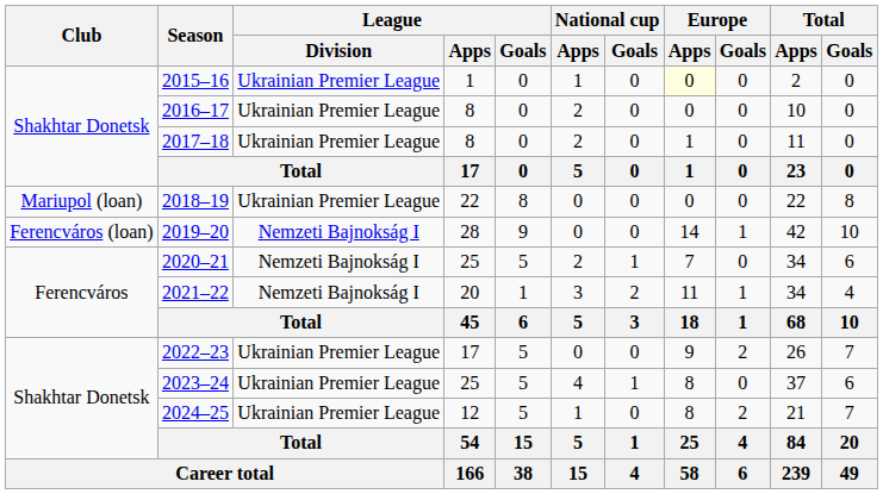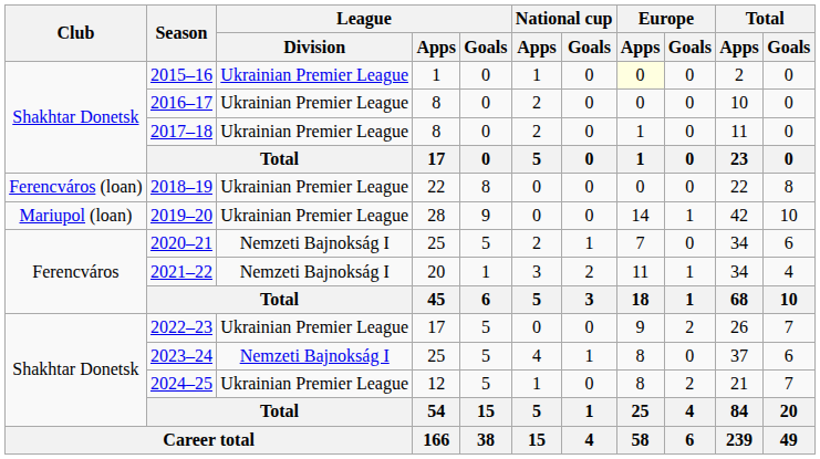 <table class="wikitable" style="text-align:center">
 <tr>
 <th rowspan="2">Club</th>
 <th rowspan="2">Season</th>
 <th colspan="3">League</th>
 <th colspan="2">National cup</th>
 <th colspan="2">Europe</th>
 <th colspan="2">Total</th>
 </tr>
 <tr>
 <th>Division</th>
 <th>Apps</th>
 <th>Goals</th>
 <th>Apps</th>
 <th>Goals</th>
 <th>Apps</th>
 <th>Goals</th>
 <th>Apps</th>
 <th>Goals</th>
 </tr>
 <tr>
 <td rowspan="4"><a href='#'>Shakhtar Donetsk</a></td>
 <td><a href='#'>2015–16</a></td>
 <td><a href='#'>Ukrainian Premier League</a></td>
 <td>1</td>
 <td>0</td>
 <td>1</td>
 <td>0</td>
 <td style="background: lightyellow;">0</td>
 <td>0</td>
 <td>2</td>
 <td>0</td>
 </tr>
 <tr>
 <td><a href='#'>2016–17</a></td>
 <td>Ukrainian Premier League</td>
 <td>8</td>
 <td>0</td>
 <td>2</td>
 <td>0</td>
 <td>0</td>
 <td>0</td>
 <td>10</td>
 <td>0</td>
 </tr>
 <tr>
 <td><a href='#'>2017–18</a></td>
 <td>Ukrainian Premier League</td>
 <td>8</td>
 <td>0</td>
 <td>2</td>
 <td>0</td>
 <td>1</td>
 <td>0</td>
 <td>11</td>
 <td>0</td>
 </tr>
 <tr>
 <th colspan="2">Total</th>
 <th>17</th>
 <th>0</th>
 <th>5</th>
 <th>0</th>
 <th>1</th>
 <th>0</th>
 <th>23</th>
 <th>0</th>
 </tr>
 <tr>
-<td><a href='#'>Mariupol</a> (loan)</td>
+<td><a href='#'>Ferencváros</a> (loan)</td>
 <td><a href='#'>2018–19</a></td>
 <td>Ukrainian Premier League</td>
 <td>22</td>
 <td>8</td>
 <td>0</td>
 <td>0</td>
 <td>0</td>
 <td>0</td>
 <td>22</td>
 <td>8</td>
 </tr>
 <tr>
-<td><a href='#'>Ferencváros</a> (loan)</td>
+<td><a href='#'>Mariupol</a> (loan)</td>
 <td><a href='#'>2019–20</a></td>
-<td><a href='#'>Nemzeti Bajnokság I</a></td>
+<td>Ukrainian Premier League</td>
 <td>28</td>
 <td>9</td>
 <td>0</td>
 <td>0</td>
 <td>14</td>
 <td>1</td>
 <td>42</td>
 <td>10</td>
 </tr>
 <tr>
 <td rowspan="3">Ferencváros</td>
 <td><a href='#'>2020–21</a></td>
 <td>Nemzeti Bajnokság I</td>
 <td>25</td>
 <td>5</td>
 <td>2</td>
 <td>1</td>
 <td>7</td>
 <td>0</td>
 <td>34</td>
 <td>6</td>
 </tr>
 <tr>
 <td><a href='#'>2021–22</a></td>
 <td>Nemzeti Bajnokság I</td>
 <td>20</td>
 <td>1</td>
 <td>3</td>
 <td>2</td>
 <td>11</td>
 <td>1</td>
 <td>34</td>
 <td>4</td>
 </tr>
 <tr>
 <th colspan="2">Total</th>
 <th>45</th>
 <th>6</th>
 <th>5</th>
 <th>3</th>
 <th>18</th>
 <th>1</th>
 <th>68</th>
 <th>10</th>
 </tr>
 <tr>
 <td rowspan="4">Shakhtar Donetsk</td>
 <td><a href='#'>2022–23</a></td>
 <td>Ukrainian Premier League</td>
 <td>17</td>
 <td>5</td>
 <td>0</td>
 <td>0</td>
 <td>9</td>
 <td>2</td>
 <td>26</td>
 <td>7</td>
 </tr>
 <tr>
 <td><a href='#'>2023–24</a></td>
-<td>Ukrainian Premier League</td>
+<td><a href='#'>Nemzeti Bajnokság I</a></td>
 <td>25</td>
 <td>5</td>
 <td>4</td>
 <td>1</td>
 <td>8</td>
 <td>0</td>
 <td>37</td>
 <td>6</td>
 </tr>
 <tr>
 <td><a href='#'>2024–25</a></td>
 <td>Ukrainian Premier League</td>
 <td>12</td>
 <td>5</td>
 <td>1</td>
 <td>0</td>
 <td>8</td>
 <td>2</td>
 <td>21</td>
 <td>7</td>
 </tr>
 <tr>
 <th colspan="2">Total</th>
 <th>54</th>
 <th>15</th>
 <th>5</th>
 <th>1</th>
 <th>25</th>
 <th>4</th>
 <th>84</th>
 <th>20</th>
 </tr>
 <tr>
 <th colspan="3">Career total</th>
 <th>166</th>
 <th>38</th>
 <th>15</th>
 <th>4</th>
 <th>58</th>
 <th>6</th>
 <th>239</th>
 <th>49</th>
 </tr>
 </table>
